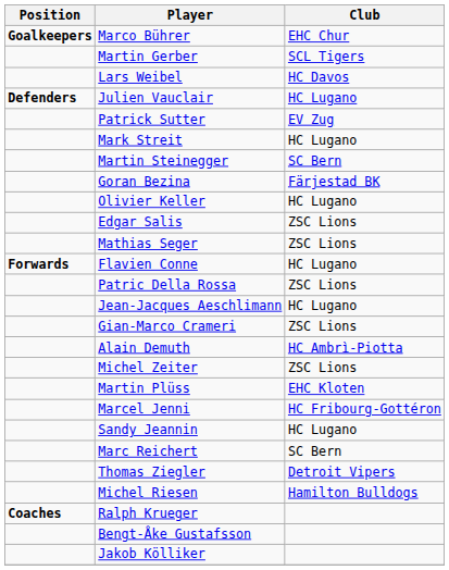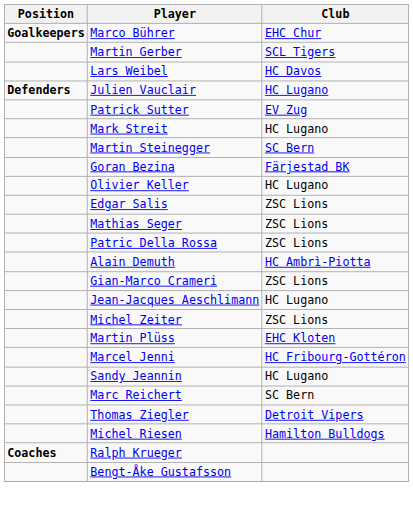 <table class=wikitable>
 <tr>
 <th>Position</th>
 <th>Player</th>
 <th>Club</th>
 </tr>
 <tr>
 <td><strong>Goalkeepers</strong></td>
 <td><a href='#'>Marco Bührer</a></td>
 <td><a href='#'>EHC Chur</a></td>
 </tr>
 <tr>
 <td></td>
 <td><a href='#'>Martin Gerber</a></td>
 <td><a href='#'>SCL Tigers</a></td>
 </tr>
 <tr>
 <td></td>
 <td><a href='#'>Lars Weibel</a></td>
 <td><a href='#'>HC Davos</a></td>
 </tr>
 <tr>
 <td><strong>Defenders</strong></td>
 <td><a href='#'>Julien Vauclair</a></td>
 <td><a href='#'>HC Lugano</a></td>
 </tr>
 <tr>
 <td></td>
 <td><a href='#'>Patrick Sutter</a></td>
 <td><a href='#'>EV Zug</a></td>
 </tr>
 <tr>
 <td></td>
 <td><a href='#'>Mark Streit</a></td>
 <td>HC Lugano</td>
 </tr>
 <tr>
 <td></td>
 <td><a href='#'>Martin Steinegger</a></td>
 <td><a href='#'>SC Bern</a></td>
 </tr>
 <tr>
 <td></td>
 <td><a href='#'>Goran Bezina</a></td>
 <td><a href='#'>Färjestad BK</a></td>
 </tr>
 <tr>
 <td></td>
 <td><a href='#'>Olivier Keller</a></td>
 <td>HC Lugano</td>
 </tr>
 <tr>
 <td></td>
 <td><a href='#'>Edgar Salis</a></td>
 <td>ZSC Lions</td>
 </tr>
 <tr>
 <td></td>
 <td><a href='#'>Mathias Seger</a></td>
 <td>ZSC Lions</td>
 </tr>
 <tr>
-<td><strong>Forwards</strong></td>
-<td><a href='#'>Flavien Conne</a></td>
-<td>HC Lugano</td>
-</tr>
-<tr>
 <td></td>
 <td><a href='#'>Patric Della Rossa</a></td>
 <td>ZSC Lions</td>
 </tr>
 <tr>
 <td></td>
-<td><a href='#'>Jean-Jacques Aeschlimann</a></td>
-<td>HC Lugano</td>
+<td><a href='#'>Alain Demuth</a></td>
+<td><a href='#'>HC Ambrì-Piotta</a></td>
 </tr>
 <tr>
 <td></td>
 <td><a href='#'>Gian-Marco Crameri</a></td>
 <td>ZSC Lions</td>
 </tr>
 <tr>
 <td></td>
-<td><a href='#'>Alain Demuth</a></td>
-<td><a href='#'>HC Ambrì-Piotta</a></td>
+<td><a href='#'>Jean-Jacques Aeschlimann</a></td>
+<td>HC Lugano</td>
 </tr>
 <tr>
 <td></td>
 <td><a href='#'>Michel Zeiter</a></td>
 <td>ZSC Lions</td>
 </tr>
 <tr>
 <td></td>
 <td><a href='#'>Martin Plüss</a></td>
 <td><a href='#'>EHC Kloten</a></td>
 </tr>
 <tr>
 <td></td>
 <td><a href='#'>Marcel Jenni</a></td>
 <td><a href='#'>HC Fribourg-Gottéron</a></td>
 </tr>
 <tr>
 <td></td>
 <td><a href='#'>Sandy Jeannin</a></td>
 <td>HC Lugano</td>
 </tr>
 <tr>
 <td></td>
 <td><a href='#'>Marc Reichert</a></td>
 <td>SC Bern</td>
 </tr>
 <tr>
 <td></td>
 <td><a href='#'>Thomas Ziegler</a></td>
 <td><a href='#'>Detroit Vipers</a></td>
 </tr>
 <tr>
 <td></td>
 <td><a href='#'>Michel Riesen</a></td>
 <td><a href='#'>Hamilton Bulldogs</a></td>
 </tr>
 <tr>
 <td><strong>Coaches</strong></td>
 <td><a href='#'>Ralph Krueger</a></td>
 <td></td>
 </tr>
 <tr>
 <td></td>
 <td><a href='#'>Bengt-Åke Gustafsson</a></td>
 <td></td>
 </tr>
 <tr>
-<td></td>
-<td><a href='#'>Jakob Kölliker</a></td>
-<td></td>
-</tr>
-<tr>
 </tr>
 </table>
